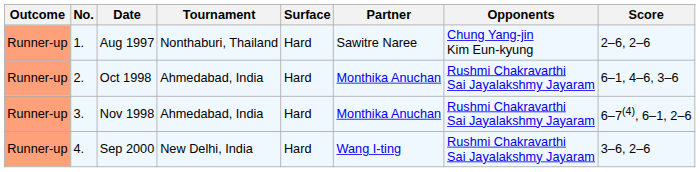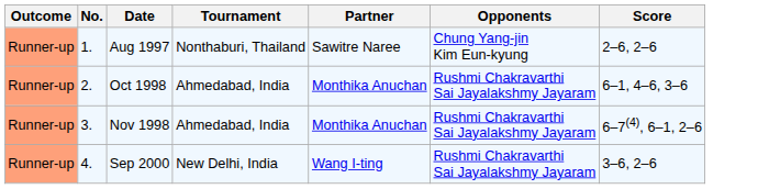 <table class="sortable wikitable" style=font-size:97%>
 <tr>
 <th>Outcome</th>
 <th>No.</th>
 <th>Date</th>
 <th>Tournament</th>
-<th>Surface</th>
 <th>Partner</th>
 <th>Opponents</th>
 <th>Score</th>
 </tr>
 <tr style="background:#f0f8ff;">
 <td bgcolor=FEA07A>Runner-up</td>
 <td>1.</td>
 <td>Aug 1997</td>
 <td>Nonthaburi, Thailand</td>
-<td>Hard</td>
 <td> Sawitre Naree</td>
 <td> <a href='#'>Chung Yang-jin</a> <br>  Kim Eun-kyung</td>
 <td>2–6, 2–6</td>
 </tr>
 <tr style="background:#f0f8ff;">
 <td bgcolor=FEA07A>Runner-up</td>
 <td>2.</td>
 <td>Oct 1998</td>
 <td>Ahmedabad, India</td>
-<td>Hard</td>
 <td> <a href='#'>Monthika Anuchan</a></td>
 <td> <a href='#'>Rushmi Chakravarthi</a> <br>  <a href='#'>Sai Jayalakshmy Jayaram</a></td>
 <td>6–1, 4–6, 3–6</td>
 </tr>
 <tr bgcolor=f0f8ff>
 <td bgcolor=FEA07A>Runner-up</td>
 <td>3.</td>
 <td>Nov 1998</td>
 <td>Ahmedabad, India</td>
-<td>Hard</td>
 <td> <a href='#'>Monthika Anuchan</a></td>
 <td> <a href='#'>Rushmi Chakravarthi</a> <br>  <a href='#'>Sai Jayalakshmy Jayaram</a></td>
 <td>6–7<sup>(4)</sup>, 6–1, 2–6</td>
 </tr>
 <tr bgcolor=f0f8ff>
 <td bgcolor=FEA07A>Runner-up</td>
 <td>4.</td>
 <td>Sep 2000</td>
 <td>New Delhi, India</td>
-<td>Hard</td>
 <td> <a href='#'>Wang I-ting</a></td>
 <td> <a href='#'>Rushmi Chakravarthi</a> <br>  <a href='#'>Sai Jayalakshmy Jayaram</a></td>
 <td>3–6, 2–6</td>
 </tr>
 </table>
